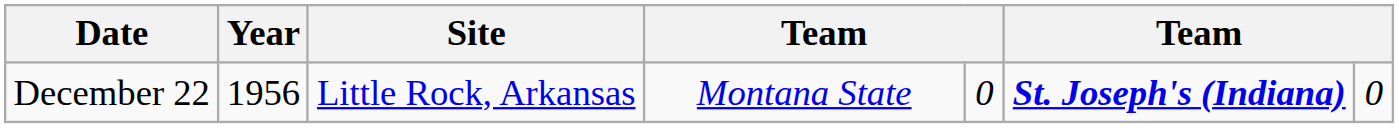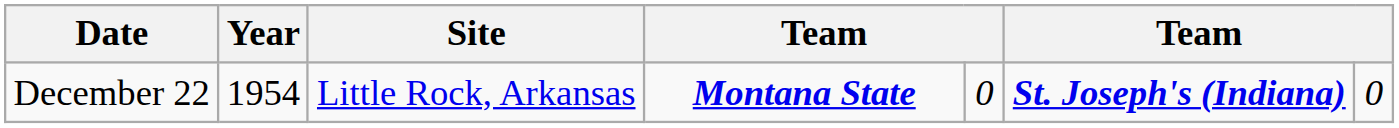 <table class="wikitable">
 <tr>
 <th>Date</th>
 <th>Year</th>
 <th>Site</th>
 <th colspan=2 width=150>Team</th>
 <th colspan=2 width=150>Team</th>
 </tr>
 <tr align=center>
 <td>December 22</td>
-<td>1956</td>
+<td>1954</td>
 <td><a href='#'>Little Rock, Arkansas</a></td>
-<td align=center><em><a href='#'>Montana State</a></em></td>
+<td align=center><strong><em><a href='#'>Montana State</a></em></strong></td>
 <td width=10><em>0</em></td>
 <td align=center><strong><em><a href='#'>St. Joseph's (Indiana)</a></em></strong></td>
 <td width=10><em>0</em></td>
 </tr>
 </table>
